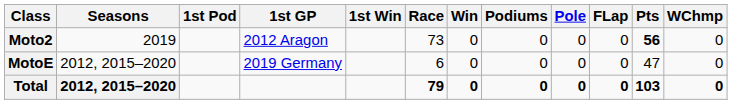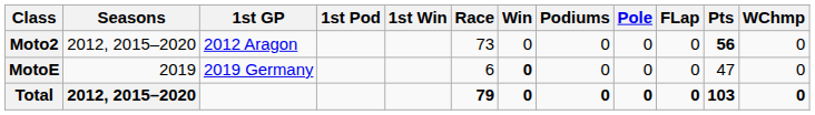 <table class="wikitable" style=text-align:right>
 <tr>
 <th>Class</th>
 <th>Seasons</th>
+<th>1st GP</th>
 <th>1st Pod</th>
-<th>1st GP</th>
 <th>1st Win</th>
 <th>Race</th>
 <th>Win</th>
 <th>Podiums</th>
 <th><a href='#'>Pole</a></th>
 <th>FLap</th>
 <th>Pts</th>
 <th>WChmp</th>
 </tr>
 <tr>
 <th>Moto2</th>
-<td>2019</td>
+<td>2012, 2015–2020</td>
+<td align="left"><a href='#'>2012 Aragon</a></td>
 <td align="left"></td>
-<td align="left"><a href='#'>2012 Aragon</a></td>
 <td align="left"></td>
 <td>73</td>
 <td>0</td>
 <td>0</td>
 <td>0</td>
 <td>0</td>
 <td><strong>56</strong></td>
 <td>0</td>
 </tr>
 <tr>
 <th>MotoE</th>
-<td>2012, 2015–2020</td>
-<td align="left"></td>
+<td>2019</td>
 <td align="left"><a href='#'>2019 Germany</a></td>
 <td align="left"></td>
+<td align="left"></td>
 <td>6</td>
-<td>0</td>
+<td><strong>0</strong></td>
 <td>0</td>
 <td>0</td>
 <td>0</td>
 <td>47</td>
 <td>0</td>
 </tr>
 <tr>
 <th>Total</th>
 <th>2012, 2015–2020</th>
 <td></td>
 <td></td>
 <td></td>
 <td><strong>79</strong></td>
 <td><strong>0</strong></td>
 <td><strong>0</strong></td>
 <td><strong>0</strong></td>
 <td><strong>0</strong></td>
 <td><strong>103</strong></td>
 <td><strong>0</strong></td>
 </tr>
 </table>
